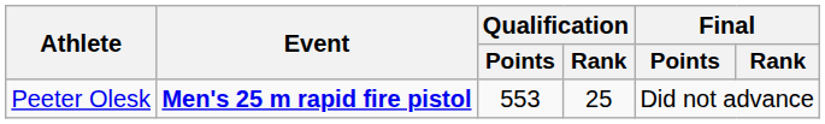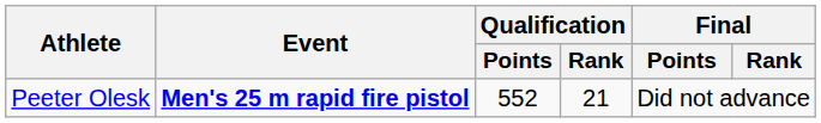 <table class="wikitable" style="font-size:90%">
 <tr>
 <th rowspan="2">Athlete</th>
 <th rowspan="2">Event</th>
 <th colspan=2>Qualification</th>
 <th colspan=2>Final</th>
 </tr>
 <tr style="font-size:95%">
 <th>Points</th>
 <th>Rank</th>
 <th>Points</th>
 <th>Rank</th>
 </tr>
 <tr align=center>
 <td align=left><a href='#'>Peeter Olesk</a></td>
 <td align=left><strong><a href='#'>Men's 25 m rapid fire pistol</a></strong></td>
-<td>553</td>
-<td>25</td>
+<td>552</td>
+<td>21</td>
 <td colspan=2>Did not advance</td>
 </tr>
 </table>
